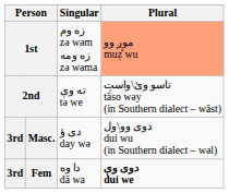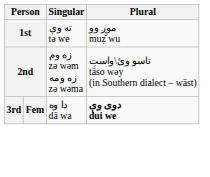 <table class="wikitable">
 <tr>
 <th colspan="2">Person</th>
 <th>Singular</th>
 <th>Plural</th>
 </tr>
 <tr>
 <th colspan="2"><strong>1st</strong></th>
-<td>زه وم<br>zə wəm<br>زه ومه<br>zə wəma</td>
-<td style="background: lightsalmon;">موږ وو<br>muẓ̌ wu</td>
+<td>ته وې<br>tə we</td>
+<td>موږ وو<br>muẓ̌ wu</td>
 </tr>
 <tr>
 <th colspan="2"><strong>2nd</strong></th>
-<td>ته وې<br>tə we</td>
+<td>زه وم<br>zə wəm<br>زه ومه<br>zə wəma</td>
 <td>تاسو وئ\واست<br>tā́so wəy<br>(in Southern dialect – wāst)</td>
-</tr>
-<tr>
-<th><strong>3rd</strong></th>
-<th>Masc.</th>
-<td>دی ؤ<br>day wə</td>
-<td>دوی وو\ول<br>dui wu<br>(in Southern dialect – wəl)</td>
 </tr>
 <tr>
 <th><strong>3rd</strong></th>
 <th>Fem</th>
 <td>دا وه<br>dā wa</td>
 <td><strong>دوی وې<br>dui we</strong></td>
 </tr>
 </table>
